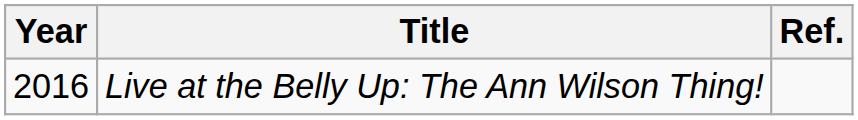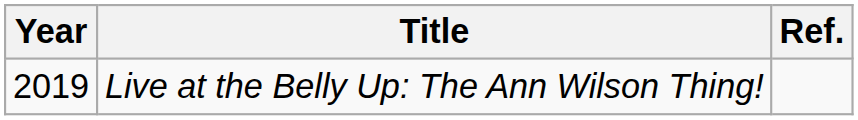 <table class="wikitable">
 <tr>
 <th>Year</th>
 <th>Title</th>
 <th>Ref.</th>
 </tr>
 <tr>
-<td>2016</td>
+<td>2019</td>
 <td><em>Live at the Belly Up: The Ann Wilson Thing!</em></td>
 <td></td>
 </tr>
 </table>
